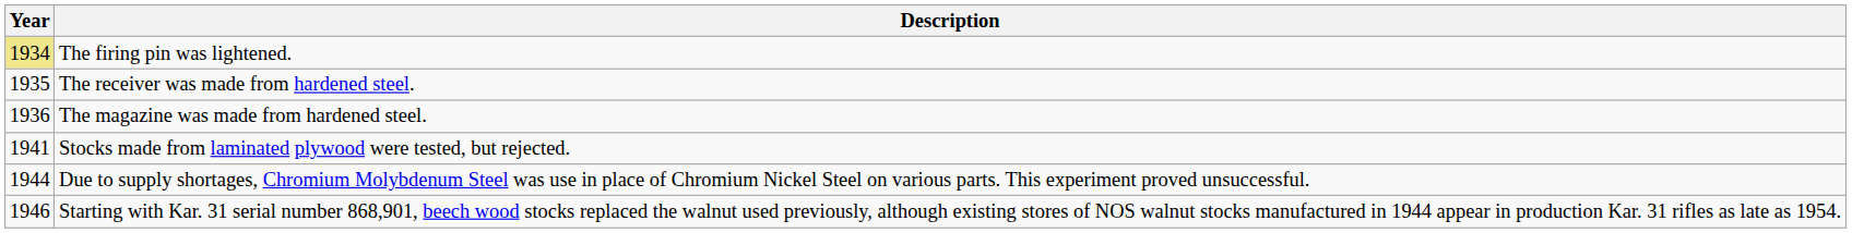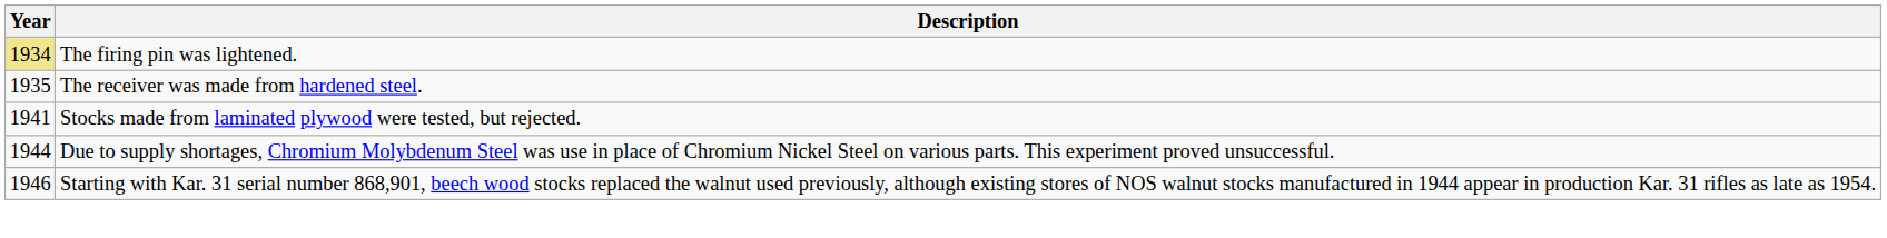 <table class="wikitable" style="text-align:left;">
 <tr>
 <th>Year</th>
 <th>Description</th>
 </tr>
 <tr>
 <td style="background: khaki;">1934</td>
 <td>The firing pin was lightened.</td>
 </tr>
 <tr>
 <td>1935</td>
 <td>The receiver was made from <a href='#'>hardened steel</a>.</td>
 </tr>
 <tr>
-<td>1936</td>
-<td>The magazine was made from hardened steel.</td>
-</tr>
-<tr>
 <td>1941</td>
 <td>Stocks made from <a href='#'>laminated</a> <a href='#'>plywood</a> were tested, but rejected.</td>
 </tr>
 <tr>
 <td>1944</td>
 <td>Due to supply shortages, <a href='#'>Chromium Molybdenum Steel</a> was use in place of Chromium Nickel Steel on various parts. This experiment proved unsuccessful.</td>
 </tr>
 <tr>
 <td>1946</td>
 <td>Starting with Kar. 31 serial number 868,901, <a href='#'>beech wood</a> stocks replaced the walnut used previously, although existing stores of NOS walnut stocks manufactured in 1944 appear in production Kar. 31 rifles as late as 1954.</td>
 </tr>
 </table>
